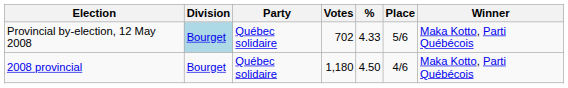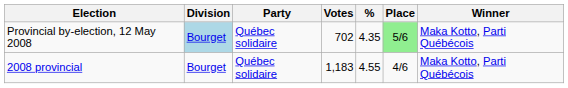 <table class="wikitable" width="800">
 <tr>
 <th align="left">Election</th>
 <th align="left">Division</th>
 <th align="left">Party</th>
 <th align="right">Votes</th>
 <th align="right">%</th>
 <th align="center">Place</th>
 <th align="center">Winner</th>
 </tr>
 <tr>
 <td align="left">Provincial by-election, 12 May 2008</td>
 <td align="left" style="background: lightblue;"><a href='#'>Bourget</a></td>
 <td align="left"><a href='#'>Québec solidaire</a></td>
 <td align="right">702</td>
-<td align="right">4.33</td>
-<td align="center">5/6</td>
+<td align="right">4.35</td>
+<td align="center" style="background: lightgreen;">5/6</td>
 <td align="left"><a href='#'>Maka Kotto</a>, <a href='#'>Parti Québécois</a></td>
 </tr>
 <tr>
 <td align="left"><a href='#'>2008 provincial</a></td>
 <td align="left"><a href='#'>Bourget</a></td>
 <td align="left"><a href='#'>Québec solidaire</a></td>
-<td align="right">1,180</td>
-<td align="right">4.50</td>
+<td align="right">1,183</td>
+<td align="right">4.55</td>
 <td align="center">4/6</td>
 <td align="left"><a href='#'>Maka Kotto</a>, <a href='#'>Parti Québécois</a></td>
 </tr>
 </table>
